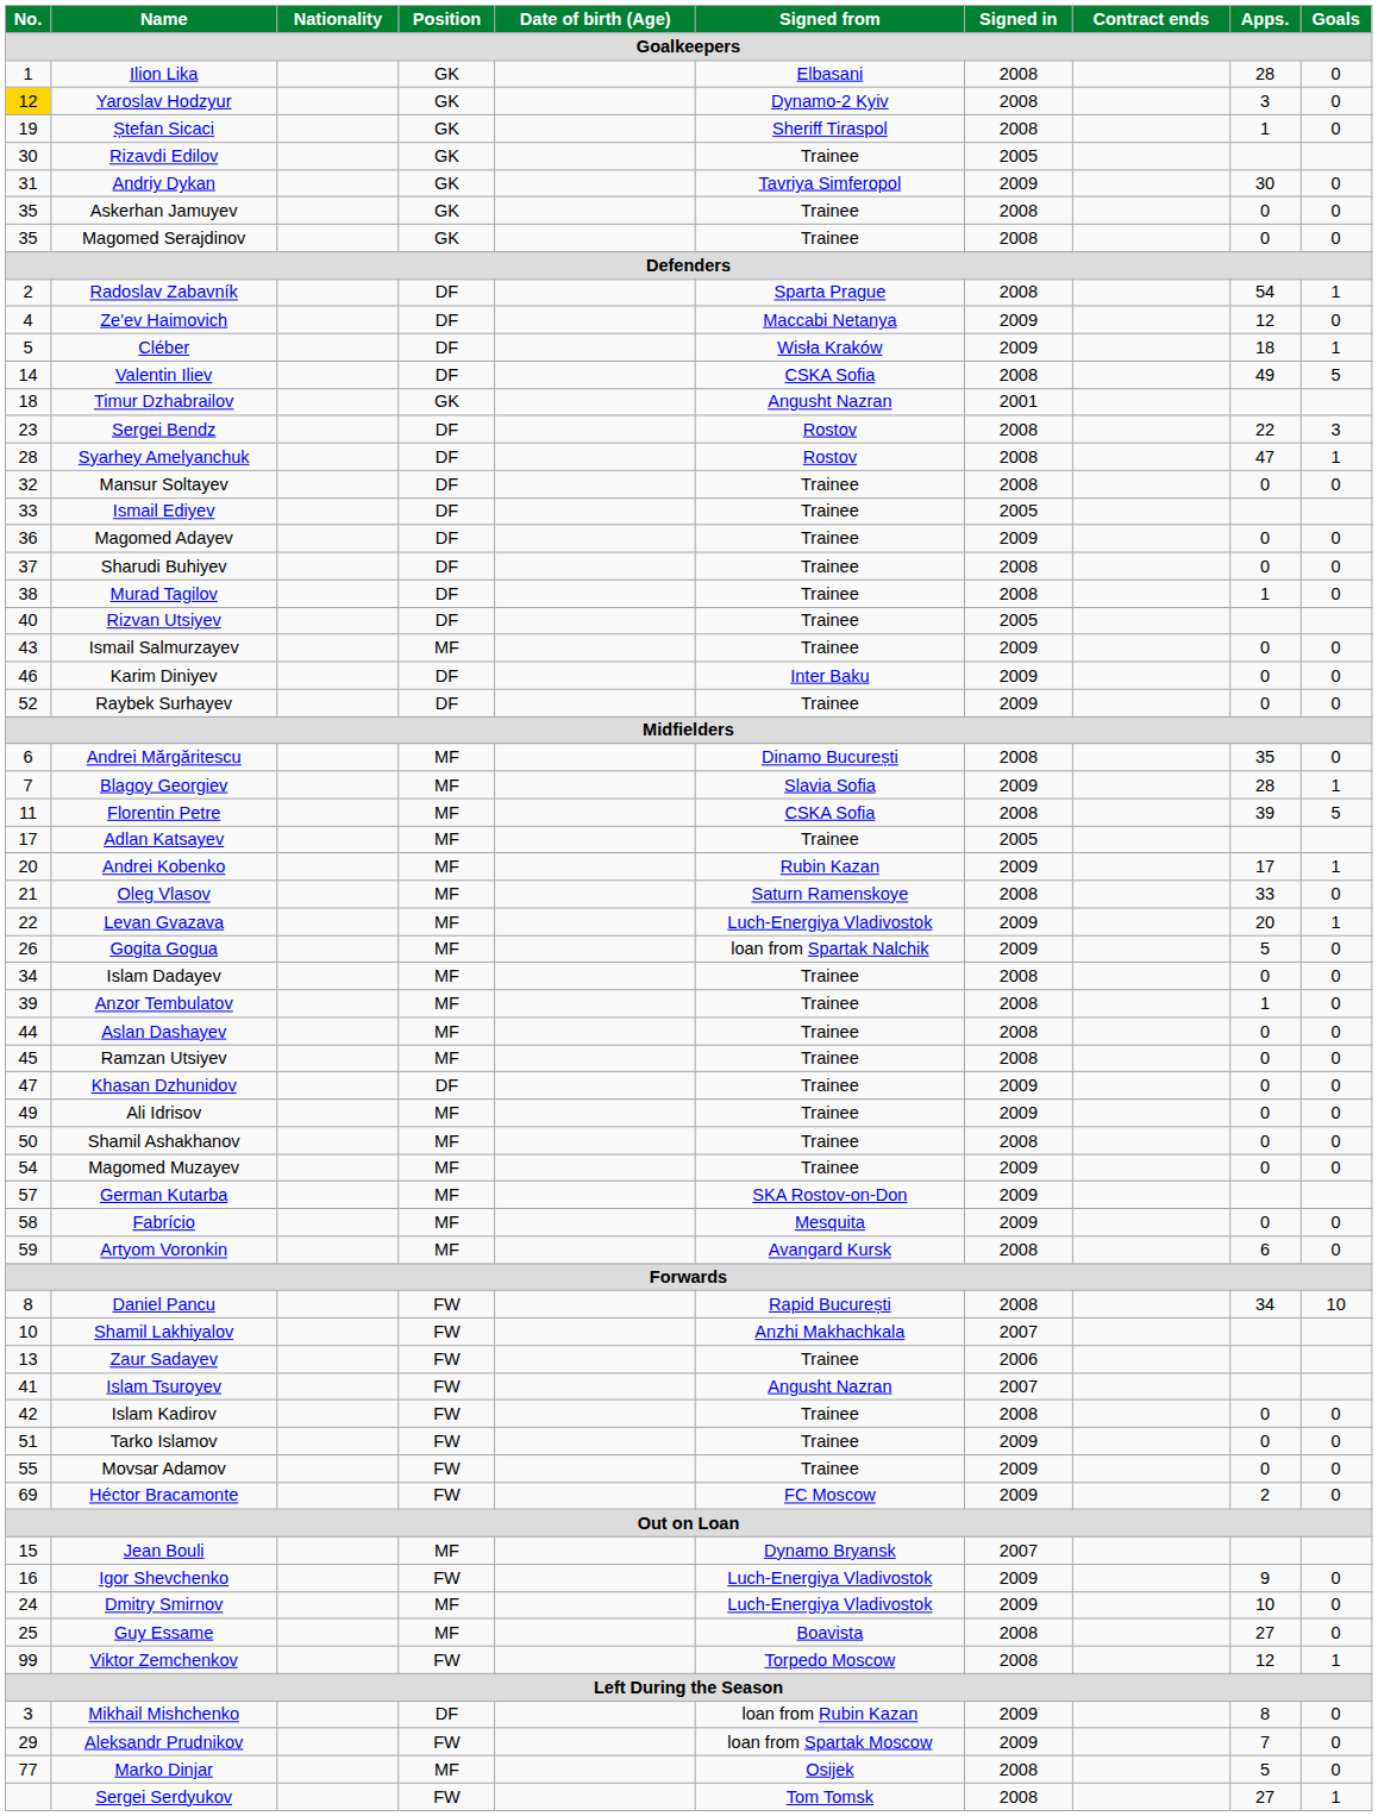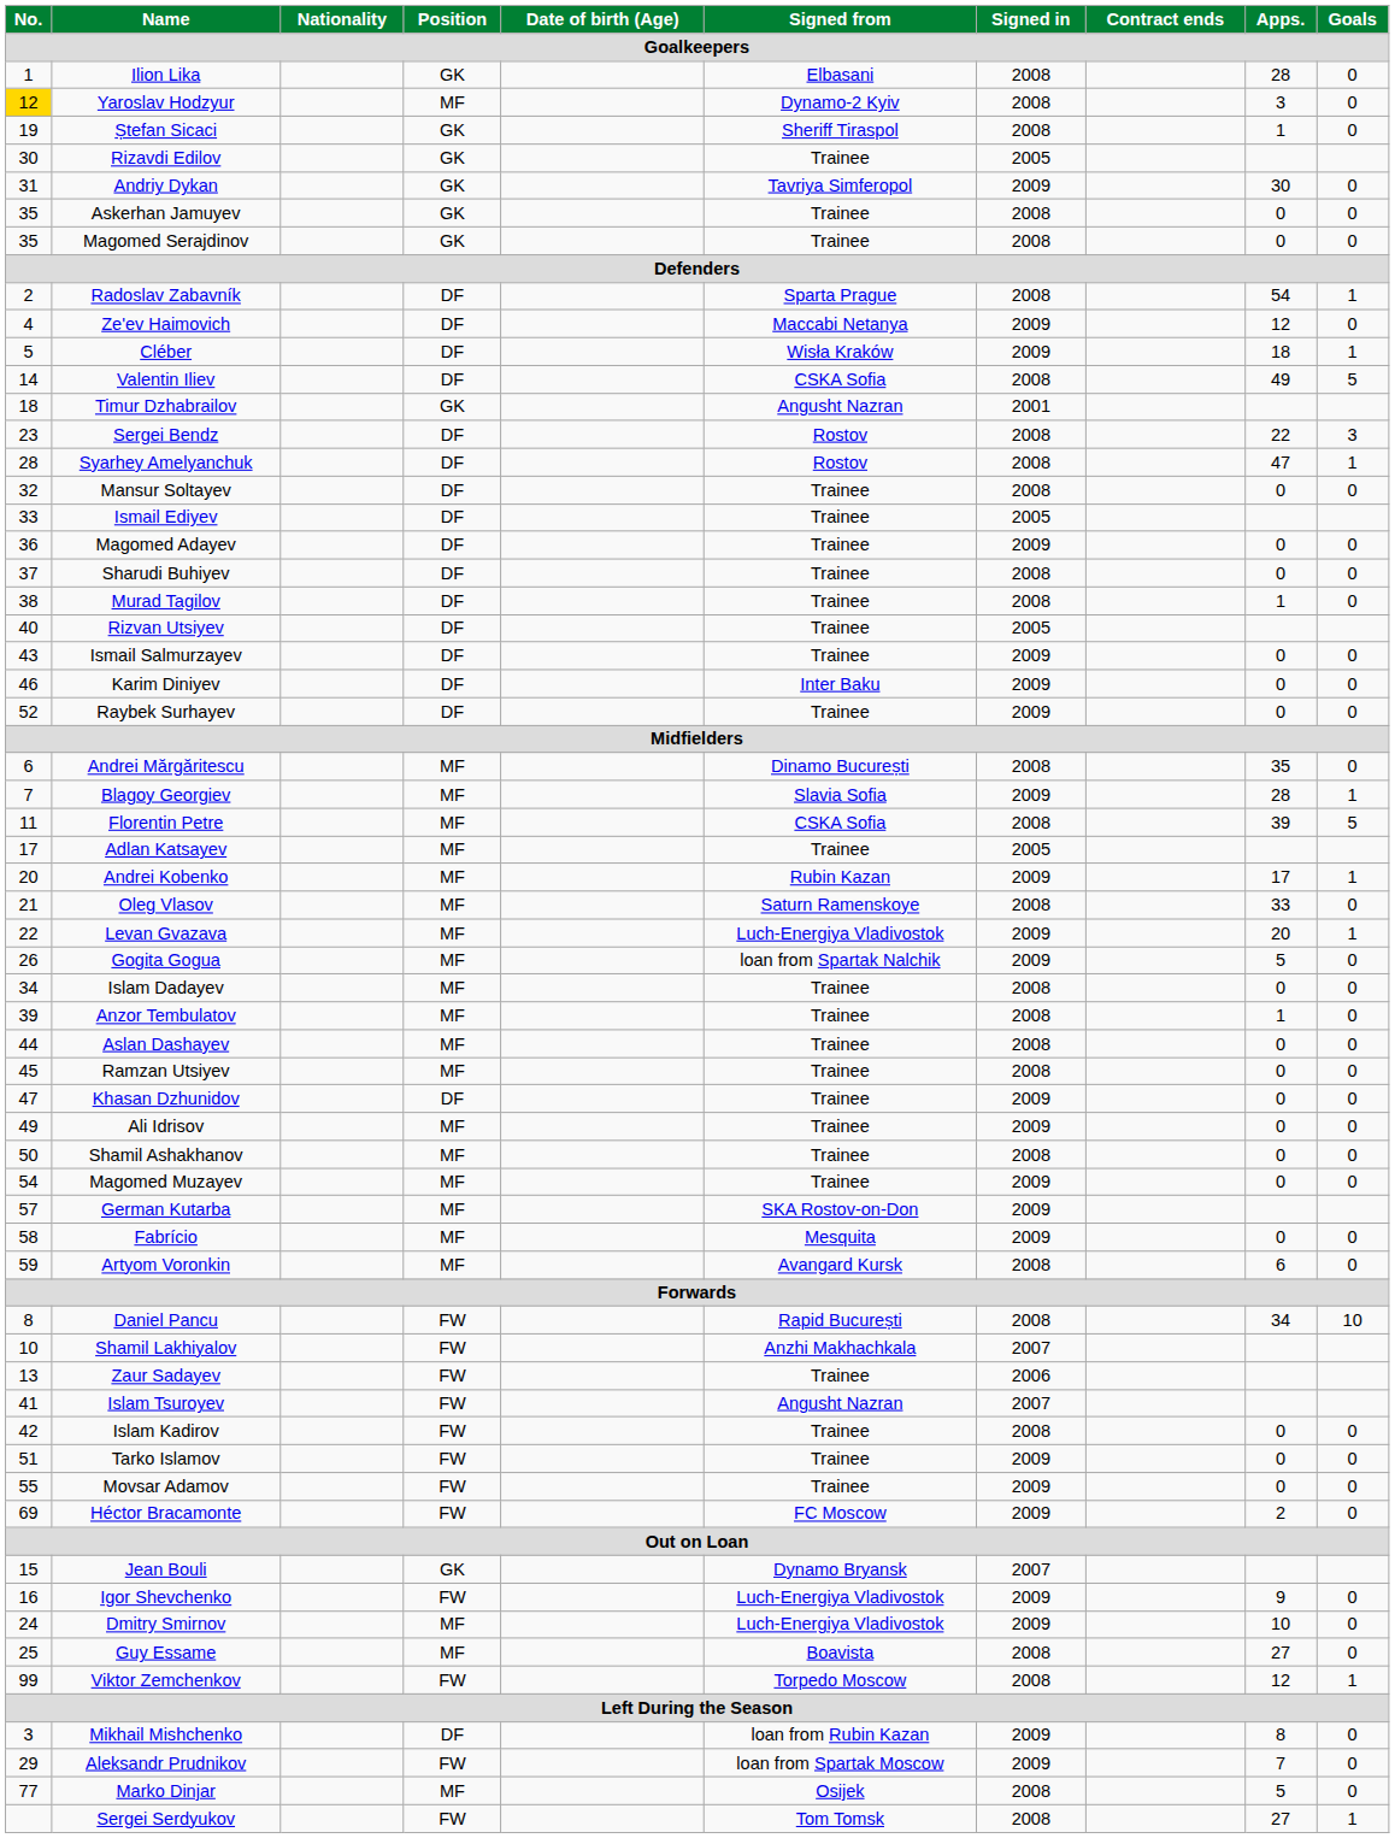 <table class="wikitable"  style="text-align:center; font-size:90%; width:90%;">
 <tr>
 <th style="background:#008033; color:white; text-align:center;">No.</th>
 <th style="background:#008033; color:white; text-align:center;">Name</th>
 <th style="background:#008033; color:white; text-align:center;">Nationality</th>
 <th style="background:#008033; color:white; text-align:center;">Position</th>
 <th style="background:#008033; color:white; text-align:center;">Date of birth (Age)</th>
 <th style="background:#008033; color:white; text-align:center;">Signed from</th>
 <th style="background:#008033; color:white; text-align:center;">Signed in</th>
 <th style="background:#008033; color:white; text-align:center;">Contract ends</th>
 <th style="background:#008033; color:white; text-align:center;">Apps.</th>
 <th style="background:#008033; color:white; text-align:center;">Goals</th>
 </tr>
 <tr>
 <th colspan="11"  style="background:#dcdcdc; text-align:center;">Goalkeepers</th>
 </tr>
 <tr>
 <td>1</td>
 <td><a href='#'>Ilion Lika</a></td>
 <td></td>
 <td>GK</td>
 <td></td>
 <td><a href='#'>Elbasani</a></td>
 <td>2008</td>
 <td></td>
 <td>28</td>
 <td>0</td>
 </tr>
 <tr>
 <td style="background: gold;">12</td>
 <td><a href='#'>Yaroslav Hodzyur</a></td>
 <td></td>
-<td>GK</td>
+<td>MF</td>
 <td></td>
 <td><a href='#'>Dynamo-2 Kyiv</a></td>
 <td>2008</td>
 <td></td>
 <td>3</td>
 <td>0</td>
 </tr>
 <tr>
 <td>19</td>
 <td><a href='#'>Ștefan Sicaci</a></td>
 <td></td>
 <td>GK</td>
 <td></td>
 <td><a href='#'>Sheriff Tiraspol</a></td>
 <td>2008</td>
 <td></td>
 <td>1</td>
 <td>0</td>
 </tr>
 <tr>
 <td>30</td>
 <td><a href='#'>Rizavdi Edilov</a></td>
 <td></td>
 <td>GK</td>
 <td></td>
 <td>Trainee</td>
 <td>2005</td>
 <td></td>
 <td></td>
 <td></td>
 </tr>
 <tr>
 <td>31</td>
 <td><a href='#'>Andriy Dykan</a></td>
 <td></td>
 <td>GK</td>
 <td></td>
 <td><a href='#'>Tavriya Simferopol</a></td>
 <td>2009</td>
 <td></td>
 <td>30</td>
 <td>0</td>
 </tr>
 <tr>
 <td>35</td>
 <td>Askerhan Jamuyev</td>
 <td></td>
 <td>GK</td>
 <td></td>
 <td>Trainee</td>
 <td>2008</td>
 <td></td>
 <td>0</td>
 <td>0</td>
 </tr>
 <tr>
 <td>35</td>
 <td>Magomed Serajdinov</td>
 <td></td>
 <td>GK</td>
 <td></td>
 <td>Trainee</td>
 <td>2008</td>
 <td></td>
 <td>0</td>
 <td>0</td>
 </tr>
 <tr>
 <th colspan="11"  style="background:#dcdcdc; text-align:center;">Defenders</th>
 </tr>
 <tr>
 <td>2</td>
 <td><a href='#'>Radoslav Zabavník</a></td>
 <td></td>
 <td>DF</td>
 <td></td>
 <td><a href='#'>Sparta Prague</a></td>
 <td>2008</td>
 <td></td>
 <td>54</td>
 <td>1</td>
 </tr>
 <tr>
 <td>4</td>
 <td><a href='#'>Ze'ev Haimovich</a></td>
 <td></td>
 <td>DF</td>
 <td></td>
 <td><a href='#'>Maccabi Netanya</a></td>
 <td>2009</td>
 <td></td>
 <td>12</td>
 <td>0</td>
 </tr>
 <tr>
 <td>5</td>
 <td><a href='#'>Cléber</a></td>
 <td></td>
 <td>DF</td>
 <td></td>
 <td><a href='#'>Wisła Kraków</a></td>
 <td>2009</td>
 <td></td>
 <td>18</td>
 <td>1</td>
 </tr>
 <tr>
 <td>14</td>
 <td><a href='#'>Valentin Iliev</a></td>
 <td></td>
 <td>DF</td>
 <td></td>
 <td><a href='#'>CSKA Sofia</a></td>
 <td>2008</td>
 <td></td>
 <td>49</td>
 <td>5</td>
 </tr>
 <tr>
 <td>18</td>
 <td><a href='#'>Timur Dzhabrailov</a></td>
 <td></td>
 <td>GK</td>
 <td></td>
 <td><a href='#'>Angusht Nazran</a></td>
 <td>2001</td>
 <td></td>
 <td></td>
 <td></td>
 </tr>
 <tr>
 <td>23</td>
 <td><a href='#'>Sergei Bendz</a></td>
 <td></td>
 <td>DF</td>
 <td></td>
 <td><a href='#'>Rostov</a></td>
 <td>2008</td>
 <td></td>
 <td>22</td>
 <td>3</td>
 </tr>
 <tr>
 <td>28</td>
 <td><a href='#'>Syarhey Amelyanchuk</a></td>
 <td></td>
 <td>DF</td>
 <td></td>
 <td><a href='#'>Rostov</a></td>
 <td>2008</td>
 <td></td>
 <td>47</td>
 <td>1</td>
 </tr>
 <tr>
 <td>32</td>
 <td>Mansur Soltayev</td>
 <td></td>
 <td>DF</td>
 <td></td>
 <td>Trainee</td>
 <td>2008</td>
 <td></td>
 <td>0</td>
 <td>0</td>
 </tr>
 <tr>
 <td>33</td>
 <td><a href='#'>Ismail Ediyev</a></td>
 <td></td>
 <td>DF</td>
 <td></td>
 <td>Trainee</td>
 <td>2005</td>
 <td></td>
 <td></td>
 <td></td>
 </tr>
 <tr>
 <td>36</td>
 <td>Magomed Adayev</td>
 <td></td>
 <td>DF</td>
 <td></td>
 <td>Trainee</td>
 <td>2009</td>
 <td></td>
 <td>0</td>
 <td>0</td>
 </tr>
 <tr>
 <td>37</td>
 <td>Sharudi Buhiyev</td>
 <td></td>
 <td>DF</td>
 <td></td>
 <td>Trainee</td>
 <td>2008</td>
 <td></td>
 <td>0</td>
 <td>0</td>
 </tr>
 <tr>
 <td>38</td>
 <td><a href='#'>Murad Tagilov</a></td>
 <td></td>
 <td>DF</td>
 <td></td>
 <td>Trainee</td>
 <td>2008</td>
 <td></td>
 <td>1</td>
 <td>0</td>
 </tr>
 <tr>
 <td>40</td>
 <td><a href='#'>Rizvan Utsiyev</a></td>
 <td></td>
 <td>DF</td>
 <td></td>
 <td>Trainee</td>
 <td>2005</td>
 <td></td>
 <td></td>
 <td></td>
 </tr>
 <tr>
 <td>43</td>
 <td>Ismail Salmurzayev</td>
 <td></td>
-<td>MF</td>
+<td>DF</td>
 <td></td>
 <td>Trainee</td>
 <td>2009</td>
 <td></td>
 <td>0</td>
 <td>0</td>
 </tr>
 <tr>
 <td>46</td>
 <td>Karim Diniyev</td>
 <td></td>
 <td>DF</td>
 <td></td>
 <td><a href='#'>Inter Baku</a></td>
 <td>2009</td>
 <td></td>
 <td>0</td>
 <td>0</td>
 </tr>
 <tr>
 <td>52</td>
 <td>Raybek Surhayev</td>
 <td></td>
 <td>DF</td>
 <td></td>
 <td>Trainee</td>
 <td>2009</td>
 <td></td>
 <td>0</td>
 <td>0</td>
 </tr>
 <tr>
 <th colspan="11"  style="background:#dcdcdc; text-align:center;">Midfielders</th>
 </tr>
 <tr>
 <td>6</td>
 <td><a href='#'>Andrei Mărgăritescu</a></td>
 <td></td>
 <td>MF</td>
 <td></td>
 <td><a href='#'>Dinamo București</a></td>
 <td>2008</td>
 <td></td>
 <td>35</td>
 <td>0</td>
 </tr>
 <tr>
 <td>7</td>
 <td><a href='#'>Blagoy Georgiev</a></td>
 <td></td>
 <td>MF</td>
 <td></td>
 <td><a href='#'>Slavia Sofia</a></td>
 <td>2009</td>
 <td></td>
 <td>28</td>
 <td>1</td>
 </tr>
 <tr>
 <td>11</td>
 <td><a href='#'>Florentin Petre</a></td>
 <td></td>
 <td>MF</td>
 <td></td>
 <td><a href='#'>CSKA Sofia</a></td>
 <td>2008</td>
 <td></td>
 <td>39</td>
 <td>5</td>
 </tr>
 <tr>
 <td>17</td>
 <td><a href='#'>Adlan Katsayev</a></td>
 <td></td>
 <td>MF</td>
 <td></td>
 <td>Trainee</td>
 <td>2005</td>
 <td></td>
 <td></td>
 <td></td>
 </tr>
 <tr>
 <td>20</td>
 <td><a href='#'>Andrei Kobenko</a></td>
 <td></td>
 <td>MF</td>
 <td></td>
 <td><a href='#'>Rubin Kazan</a></td>
 <td>2009</td>
 <td></td>
 <td>17</td>
 <td>1</td>
 </tr>
 <tr>
 <td>21</td>
 <td><a href='#'>Oleg Vlasov</a></td>
 <td></td>
 <td>MF</td>
 <td></td>
 <td><a href='#'>Saturn Ramenskoye</a></td>
 <td>2008</td>
 <td></td>
 <td>33</td>
 <td>0</td>
 </tr>
 <tr>
 <td>22</td>
 <td><a href='#'>Levan Gvazava</a></td>
 <td></td>
 <td>MF</td>
 <td></td>
 <td><a href='#'>Luch-Energiya Vladivostok</a></td>
 <td>2009</td>
 <td></td>
 <td>20</td>
 <td>1</td>
 </tr>
 <tr>
 <td>26</td>
 <td><a href='#'>Gogita Gogua</a></td>
 <td></td>
 <td>MF</td>
 <td></td>
 <td>loan from <a href='#'>Spartak Nalchik</a></td>
 <td>2009</td>
 <td></td>
 <td>5</td>
 <td>0</td>
 </tr>
 <tr>
 <td>34</td>
 <td>Islam Dadayev</td>
 <td></td>
 <td>MF</td>
 <td></td>
 <td>Trainee</td>
 <td>2008</td>
 <td></td>
 <td>0</td>
 <td>0</td>
 </tr>
 <tr>
 <td>39</td>
 <td><a href='#'>Anzor Tembulatov</a></td>
 <td></td>
 <td>MF</td>
 <td></td>
 <td>Trainee</td>
 <td>2008</td>
 <td></td>
 <td>1</td>
 <td>0</td>
 </tr>
 <tr>
 <td>44</td>
 <td><a href='#'>Aslan Dashayev</a></td>
 <td></td>
 <td>MF</td>
 <td></td>
 <td>Trainee</td>
 <td>2008</td>
 <td></td>
 <td>0</td>
 <td>0</td>
 </tr>
 <tr>
 <td>45</td>
 <td>Ramzan Utsiyev</td>
 <td></td>
 <td>MF</td>
 <td></td>
 <td>Trainee</td>
 <td>2008</td>
 <td></td>
 <td>0</td>
 <td>0</td>
 </tr>
 <tr>
 <td>47</td>
 <td><a href='#'>Khasan Dzhunidov</a></td>
 <td></td>
 <td>DF</td>
 <td></td>
 <td>Trainee</td>
 <td>2009</td>
 <td></td>
 <td>0</td>
 <td>0</td>
 </tr>
 <tr>
 <td>49</td>
 <td>Ali Idrisov</td>
 <td></td>
 <td>MF</td>
 <td></td>
 <td>Trainee</td>
 <td>2009</td>
 <td></td>
 <td>0</td>
 <td>0</td>
 </tr>
 <tr>
 <td>50</td>
 <td>Shamil Ashakhanov</td>
 <td></td>
 <td>MF</td>
 <td></td>
 <td>Trainee</td>
 <td>2008</td>
 <td></td>
 <td>0</td>
 <td>0</td>
 </tr>
 <tr>
 <td>54</td>
 <td>Magomed Muzayev</td>
 <td></td>
 <td>MF</td>
 <td></td>
 <td>Trainee</td>
 <td>2009</td>
 <td></td>
 <td>0</td>
 <td>0</td>
 </tr>
 <tr>
 <td>57</td>
 <td><a href='#'>German Kutarba</a></td>
 <td></td>
 <td>MF</td>
 <td></td>
 <td><a href='#'>SKA Rostov-on-Don</a></td>
 <td>2009</td>
 <td></td>
 <td></td>
 <td></td>
 </tr>
 <tr>
 <td>58</td>
 <td><a href='#'>Fabrício</a></td>
 <td></td>
 <td>MF</td>
 <td></td>
 <td><a href='#'>Mesquita</a></td>
 <td>2009</td>
 <td></td>
 <td>0</td>
 <td>0</td>
 </tr>
 <tr>
 <td>59</td>
 <td><a href='#'>Artyom Voronkin</a></td>
 <td></td>
 <td>MF</td>
 <td></td>
 <td><a href='#'>Avangard Kursk</a></td>
 <td>2008</td>
 <td></td>
 <td>6</td>
 <td>0</td>
 </tr>
 <tr>
 <th colspan="11"  style="background:#dcdcdc; text-align:center;">Forwards</th>
 </tr>
 <tr>
 <td>8</td>
 <td><a href='#'>Daniel Pancu</a></td>
 <td></td>
 <td>FW</td>
 <td></td>
 <td><a href='#'>Rapid București</a></td>
 <td>2008</td>
 <td></td>
 <td>34</td>
 <td>10</td>
 </tr>
 <tr>
 <td>10</td>
 <td><a href='#'>Shamil Lakhiyalov</a></td>
 <td></td>
 <td>FW</td>
 <td></td>
 <td><a href='#'>Anzhi Makhachkala</a></td>
 <td>2007</td>
 <td></td>
 <td></td>
 <td></td>
 </tr>
 <tr>
 <td>13</td>
 <td><a href='#'>Zaur Sadayev</a></td>
 <td></td>
 <td>FW</td>
 <td></td>
 <td>Trainee</td>
 <td>2006</td>
 <td></td>
 <td></td>
 <td></td>
 </tr>
 <tr>
 <td>41</td>
 <td><a href='#'>Islam Tsuroyev</a></td>
 <td></td>
 <td>FW</td>
 <td></td>
 <td><a href='#'>Angusht Nazran</a></td>
 <td>2007</td>
 <td></td>
 <td></td>
 <td></td>
 </tr>
 <tr>
 <td>42</td>
 <td>Islam Kadirov</td>
 <td></td>
 <td>FW</td>
 <td></td>
 <td>Trainee</td>
 <td>2008</td>
 <td></td>
 <td>0</td>
 <td>0</td>
 </tr>
 <tr>
 <td>51</td>
 <td>Tarko Islamov</td>
 <td></td>
 <td>FW</td>
 <td></td>
 <td>Trainee</td>
 <td>2009</td>
 <td></td>
 <td>0</td>
 <td>0</td>
 </tr>
 <tr>
 <td>55</td>
 <td>Movsar Adamov</td>
 <td></td>
 <td>FW</td>
 <td></td>
 <td>Trainee</td>
 <td>2009</td>
 <td></td>
 <td>0</td>
 <td>0</td>
 </tr>
 <tr>
 <td>69</td>
 <td><a href='#'>Héctor Bracamonte</a></td>
 <td></td>
 <td>FW</td>
 <td></td>
 <td><a href='#'>FC Moscow</a></td>
 <td>2009</td>
 <td></td>
 <td>2</td>
 <td>0</td>
 </tr>
 <tr>
 <th colspan="11"  style="background:#dcdcdc; text-align:center;">Out on Loan</th>
 </tr>
 <tr>
 <td>15</td>
 <td><a href='#'>Jean Bouli</a></td>
 <td></td>
-<td>MF</td>
+<td>GK</td>
 <td></td>
 <td><a href='#'>Dynamo Bryansk</a></td>
 <td>2007</td>
 <td></td>
 <td></td>
 <td></td>
 </tr>
 <tr>
 <td>16</td>
 <td><a href='#'>Igor Shevchenko</a></td>
 <td></td>
 <td>FW</td>
 <td></td>
 <td><a href='#'>Luch-Energiya Vladivostok</a></td>
 <td>2009</td>
 <td></td>
 <td>9</td>
 <td>0</td>
 </tr>
 <tr>
 <td>24</td>
 <td><a href='#'>Dmitry Smirnov</a></td>
 <td></td>
 <td>MF</td>
 <td></td>
 <td><a href='#'>Luch-Energiya Vladivostok</a></td>
 <td>2009</td>
 <td></td>
 <td>10</td>
 <td>0</td>
 </tr>
 <tr>
 <td>25</td>
 <td><a href='#'>Guy Essame</a></td>
 <td></td>
 <td>MF</td>
 <td></td>
 <td><a href='#'>Boavista</a></td>
 <td>2008</td>
 <td></td>
 <td>27</td>
 <td>0</td>
 </tr>
 <tr>
 <td>99</td>
 <td><a href='#'>Viktor Zemchenkov</a></td>
 <td></td>
 <td>FW</td>
 <td></td>
 <td><a href='#'>Torpedo Moscow</a></td>
 <td>2008</td>
 <td></td>
 <td>12</td>
 <td>1</td>
 </tr>
 <tr>
 <th colspan="11"  style="background:#dcdcdc; text-align:center;">Left During the Season</th>
 </tr>
 <tr>
 <td>3</td>
 <td><a href='#'>Mikhail Mishchenko</a></td>
 <td></td>
 <td>DF</td>
 <td></td>
 <td>loan from <a href='#'>Rubin Kazan</a></td>
 <td>2009</td>
 <td></td>
 <td>8</td>
 <td>0</td>
 </tr>
 <tr>
 <td>29</td>
 <td><a href='#'>Aleksandr Prudnikov</a></td>
 <td></td>
 <td>FW</td>
 <td></td>
 <td>loan from <a href='#'>Spartak Moscow</a></td>
 <td>2009</td>
 <td></td>
 <td>7</td>
 <td>0</td>
 </tr>
 <tr>
 <td>77</td>
 <td><a href='#'>Marko Dinjar</a></td>
 <td></td>
 <td>MF</td>
 <td></td>
 <td><a href='#'>Osijek</a></td>
 <td>2008</td>
 <td></td>
 <td>5</td>
 <td>0</td>
 </tr>
 <tr>
 <td></td>
 <td><a href='#'>Sergei Serdyukov</a></td>
 <td></td>
 <td>FW</td>
 <td></td>
 <td><a href='#'>Tom Tomsk</a></td>
 <td>2008</td>
 <td></td>
 <td>27</td>
 <td>1</td>
 </tr>
 </table>
